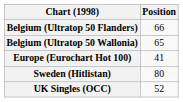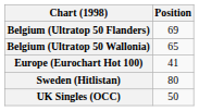 <table class="wikitable sortable plainrowheaders" style="text-align:center">
 <tr>
 <th>Chart (1998)</th>
 <th>Position</th>
 </tr>
 <tr>
 <th scope="row">Belgium (Ultratop 50 Flanders)</th>
-<td>66</td>
+<td>69</td>
 </tr>
 <tr>
 <th scope="row">Belgium (Ultratop 50 Wallonia)</th>
 <td>65</td>
 </tr>
 <tr>
 <th scope="row">Europe (Eurochart Hot 100)</th>
 <td>41</td>
 </tr>
 <tr>
 <th scope="row">Sweden (Hitlistan)</th>
 <td>80</td>
 </tr>
 <tr>
 <th scope="row">UK Singles (OCC)</th>
-<td>52</td>
+<td>50</td>
 </tr>
 </table>
